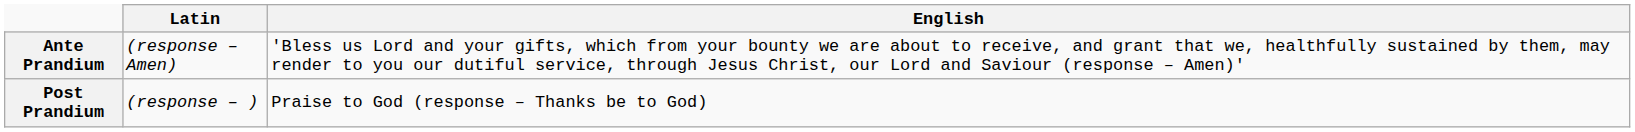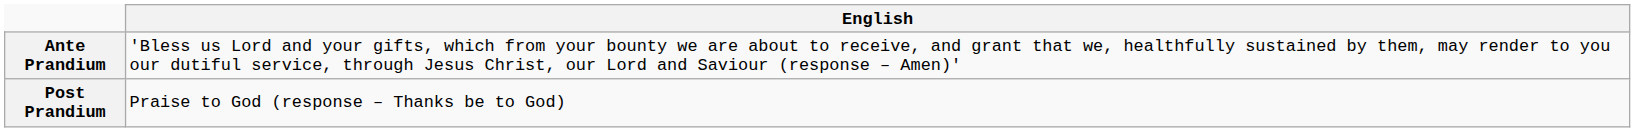 <table class="wikitable" style="border: none;">
 <tr>
 <td style="border: none;"></td>
-<th>Latin</th>
 <th>English</th>
 </tr>
 <tr>
 <th>Ante Prandium<br></th>
-<td><em> (response – Amen)</em></td>
 <td>'Bless us Lord and your gifts, which from your bounty we are about to receive, and grant that we, healthfully sustained by them, may render to you our dutiful service, through Jesus Christ, our Lord and Saviour (response – Amen)'</td>
 </tr>
 <tr>
 <th>Post Prandium<br></th>
-<td><em> (response – )</em></td>
 <td>Praise to God (response – Thanks be to God)</td>
 </tr>
 </table>
